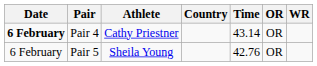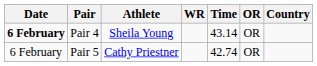 <table class="wikitable" style="text-align:center">
 <tr>
 <th>Date</th>
 <th>Pair</th>
 <th>Athlete</th>
-<th>Country</th>
+<th>WR</th>
 <th>Time</th>
 <th>OR</th>
-<th>WR</th>
+<th>Country</th>
 </tr>
 <tr>
 <td><strong>6 February</strong></td>
 <td>Pair 4</td>
-<td><a href='#'>Cathy Priestner</a></td>
+<td><a href='#'>Sheila Young</a></td>
 <td></td>
 <td>43.14</td>
 <td>OR</td>
 <td></td>
 </tr>
 <tr>
 <td>6 February</td>
 <td>Pair 5</td>
-<td><a href='#'>Sheila Young</a></td>
+<td><a href='#'>Cathy Priestner</a></td>
 <td></td>
-<td>42.76</td>
+<td>42.74</td>
 <td>OR</td>
 <td></td>
 </tr>
 </table>
